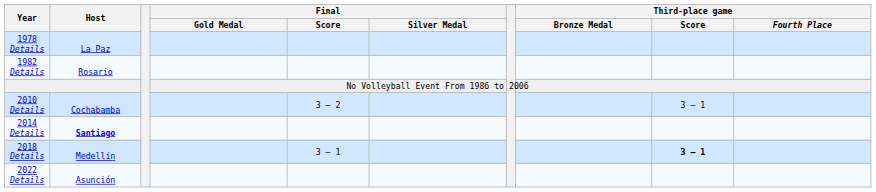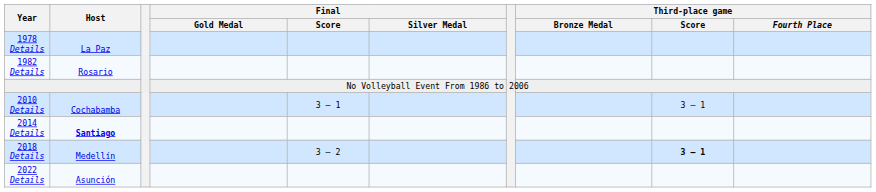 <table class="wikitable" style="font-size:90%; width: 98%; text-align: center;">
 <tr bgcolor=#C1D8FF>
 <th rowspan=2 width=5%>Year</th>
 <th rowspan=2 width=10%>Host</th>
 <th width=1% rowspan=13 bgcolor=ffffff></th>
 <th colspan=3>Final</th>
 <th width=1% rowspan=13 bgcolor=ffffff></th>
 <th colspan=3>Third-place game</th>
 </tr>
 <tr bgcolor=#EFEFEF>
 <th width=15%>Gold Medal</th>
 <th width=9%>Score</th>
 <th width=15%>Silver Medal</th>
 <th width=15%>Bronze Medal</th>
 <th width=9%>Score</th>
 <th width=15%><em>Fourth Place</em></th>
 </tr>
 <tr bgcolor=#D0E7FF>
 <td><a href='#'>1978</a> <br> <em><a href='#'>Details</a></em></td>
 <td><br> <a href='#'>La Paz</a></td>
 <td><strong></strong></td>
 <td></td>
 <td></td>
 <td></td>
 <td></td>
 <td></td>
 </tr>
 <tr bgcolor=#F5FAFF>
 <td><a href='#'>1982</a> <br> <em><a href='#'>Details</a></em></td>
 <td><br> <a href='#'>Rosario</a></td>
 <td><strong></strong></td>
 <td></td>
 <td></td>
 <td></td>
 <td></td>
 <td></td>
 </tr>
 <tr bgcolor="efefef">
 <td colspan=10>No Volleyball Event From 1986 to 2006</td>
 </tr>
 <tr bgcolor=#D0E7FF>
 <td><a href='#'>2010</a> <br> <em><a href='#'>Details</a></em></td>
 <td><br> <a href='#'>Cochabamba</a></td>
 <td><strong></strong></td>
-<td>3 – 2</td>
+<td>3 – 1</td>
 <td></td>
 <td></td>
 <td>3 – 1</td>
 <td></td>
 </tr>
 <tr bgcolor=#F5FAFF>
 <td><a href='#'>2014</a> <br> <em><a href='#'>Details</a></em></td>
 <td><strong><br> <a href='#'>Santiago</a></strong></td>
 <td><strong></strong></td>
 <td><em></em></td>
 <td></td>
 <td></td>
 <td><em></em></td>
 <td></td>
 </tr>
 <tr bgcolor=#D0E7FF>
 <td><a href='#'>2018</a> <br> <em><a href='#'>Details</a></em></td>
 <td><br> <a href='#'>Medellín</a></td>
 <td><strong></strong></td>
-<td>3 – 1</td>
+<td>3 – 2</td>
 <td></td>
 <td></td>
 <td><strong>3 – 1</strong></td>
 <td></td>
 </tr>
 <tr bgcolor=F5FAFF>
 <td><a href='#'>2022</a><br> <em><a href='#'>Details</a></em></td>
 <td><br><a href='#'>Asunción</a></td>
 <td><strong></strong></td>
 <td><em></em></td>
 <td></td>
 <td></td>
 <td><em></em></td>
 <td></td>
 </tr>
 </table>
